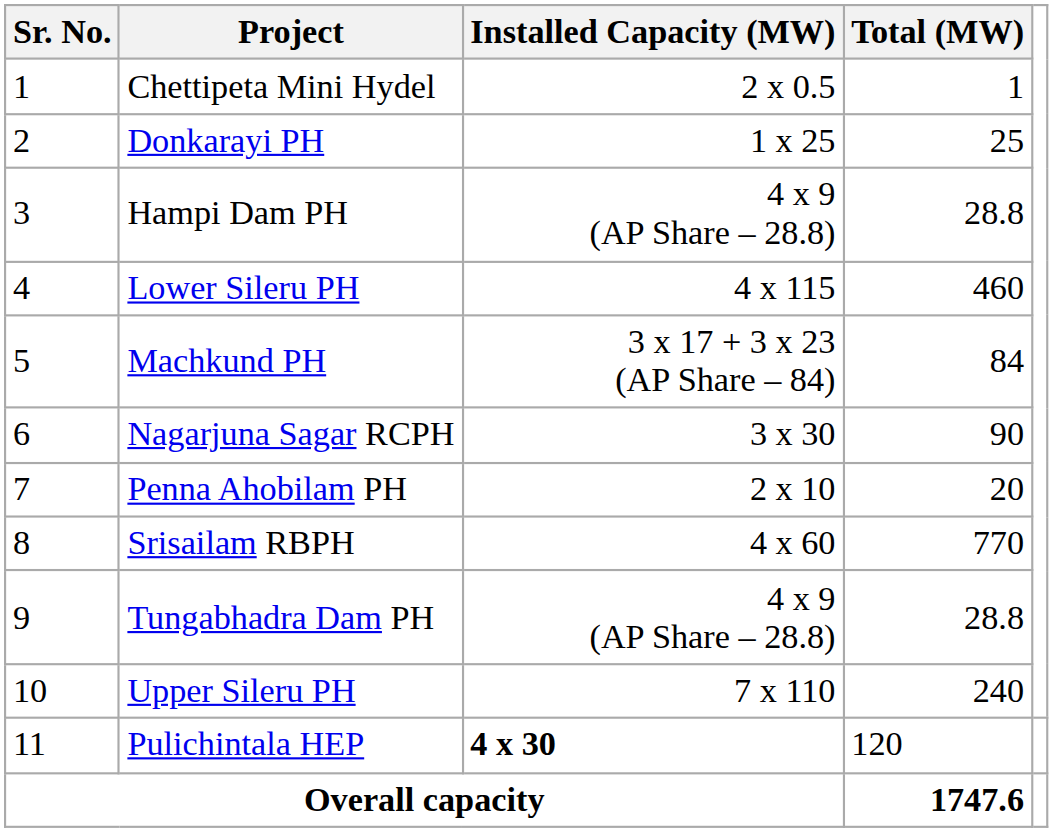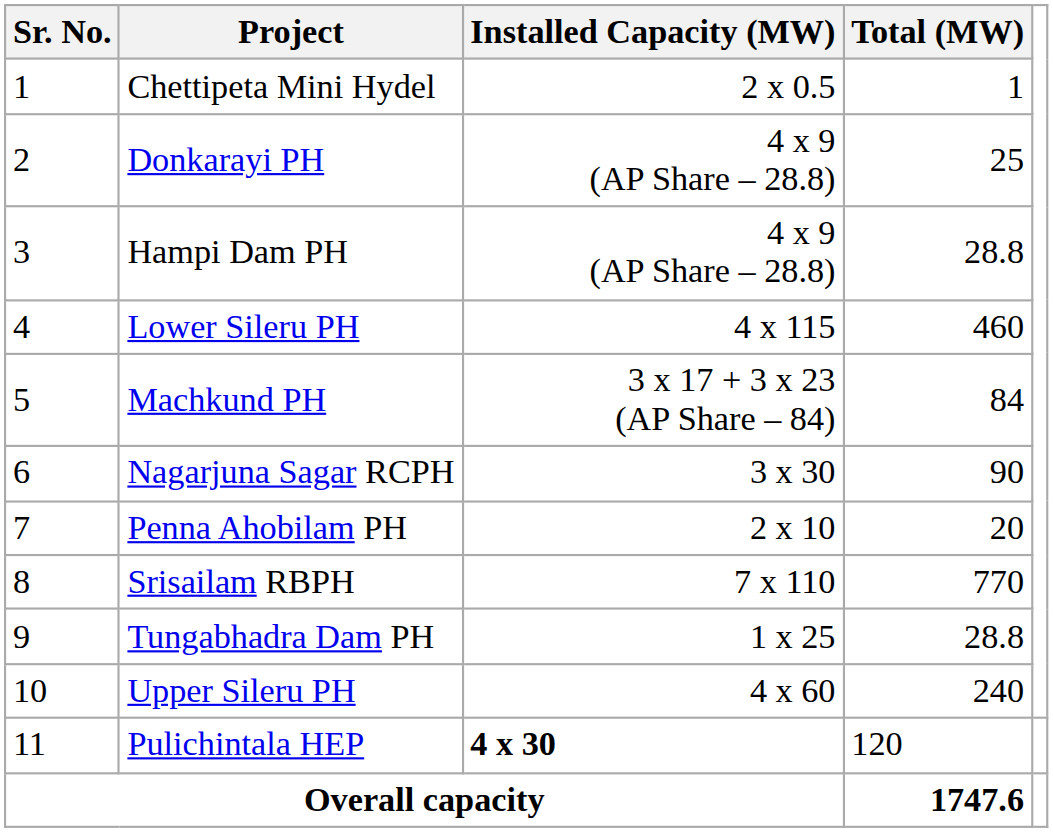 <table class="wikitable sortable" style="background:#fff;">
 <tr>
 <th>Sr. No.</th>
 <th>Project</th>
 <th>Installed Capacity (MW)</th>
 <th>Total (MW)</th>
 </tr>
 <tr>
 <td>1</td>
 <td>Chettipeta Mini Hydel</td>
 <td style="text-align:right;">2 x 0.5</td>
 <td style="text-align:right;">1</td>
 </tr>
 <tr>
 <td>2</td>
 <td><a href='#'>Donkarayi PH</a></td>
-<td style="text-align:right;">1 x 25</td>
+<td style="text-align:right;">4 x 9<br> (AP Share – 28.8)</td>
 <td style="text-align:right;">25</td>
 </tr>
 <tr>
 <td>3</td>
 <td>Hampi Dam PH</td>
 <td style="text-align:right;">4 x 9<br> (AP Share – 28.8)</td>
 <td style="text-align:right;">28.8</td>
 </tr>
 <tr style="text-align:left;">
 <td>4</td>
 <td><a href='#'>Lower Sileru PH</a></td>
 <td style="text-align:right;">4 x 115</td>
 <td style="text-align:right;">460</td>
 </tr>
 <tr style="text-align:left;">
 <td>5</td>
 <td><a href='#'>Machkund PH</a></td>
 <td style="text-align:right;">3 x 17 + 3 x 23<br> (AP Share – 84)</td>
 <td style="text-align:right;">84</td>
 </tr>
 <tr>
 <td>6</td>
 <td><a href='#'>Nagarjuna Sagar</a> RCPH</td>
 <td style="text-align:right;">3 x 30</td>
 <td style="text-align:right;">90</td>
 </tr>
 <tr style="text-align:left;">
 <td>7</td>
 <td><a href='#'>Penna Ahobilam</a> PH</td>
 <td style="text-align:right;">2 x 10</td>
 <td style="text-align:right;">20</td>
 </tr>
 <tr>
 <td>8</td>
 <td><a href='#'>Srisailam</a> RBPH</td>
-<td style="text-align:right;">4 x 60</td>
+<td style="text-align:right;">7 x 110</td>
 <td style="text-align:right;">770</td>
 </tr>
 <tr>
 <td>9</td>
 <td><a href='#'>Tungabhadra Dam</a> PH</td>
-<td style="text-align:right;">4 x 9<br> (AP Share – 28.8)</td>
+<td style="text-align:right;">1 x 25</td>
 <td style="text-align:right;">28.8</td>
 </tr>
 <tr>
 <td>10</td>
 <td><a href='#'>Upper Sileru PH</a></td>
-<td style="text-align:right;">7 x 110</td>
+<td style="text-align:right;">4 x 60</td>
 <td style="text-align:right;">240</td>
 </tr>
 <tr>
 <td>11</td>
 <td><a href='#'>Pulichintala HEP</a></td>
 <td><strong>4 x 30</strong></td>
 <td>120</td>
 <td></td>
 </tr>
 <tr>
 <td colspan="3" style="text-align:center;"><strong>Overall capacity</strong></td>
 <td style="text-align:right;"><strong>1747.6</strong></td>
 </tr>
 </table>
